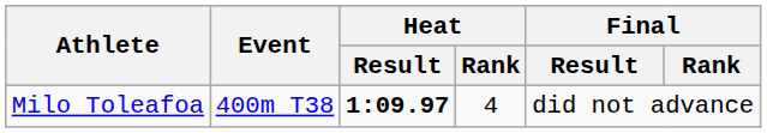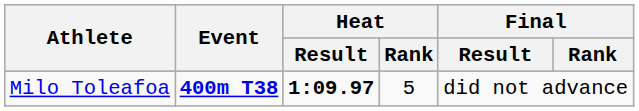 <table class="wikitable">
 <tr>
 <th rowspan="2">Athlete</th>
 <th rowspan="2">Event</th>
 <th colspan="2">Heat</th>
 <th colspan="2">Final</th>
 </tr>
 <tr>
 <th>Result</th>
 <th>Rank</th>
 <th>Result</th>
 <th>Rank</th>
 </tr>
 <tr align=center>
 <td align=left><a href='#'>Milo Toleafoa</a></td>
-<td align=left><a href='#'>400m T38</a></td>
+<td align=left><strong><a href='#'>400m T38</a></strong></td>
 <td><strong>1:09.97</strong></td>
-<td>4</td>
+<td>5</td>
 <td colspan="2">did not advance</td>
 </tr>
 </table>
